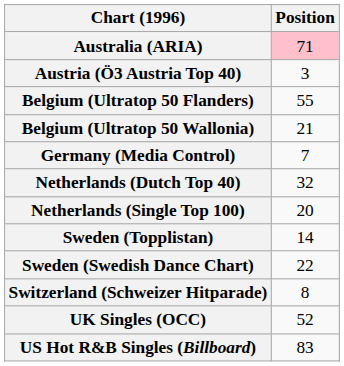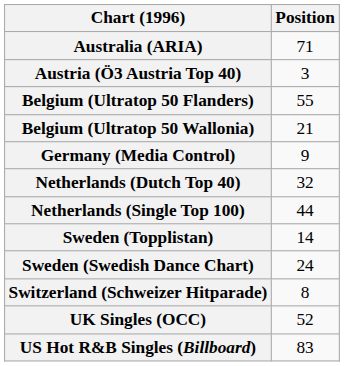 <table class="wikitable sortable plainrowheaders" style="text-align:center">
 <tr>
 <th scope="col">Chart (1996)</th>
 <th scope="col">Position</th>
 </tr>
 <tr>
 <th scope="row">Australia (ARIA)</th>
-<td style="background: pink;">71</td>
+<td>71</td>
 </tr>
 <tr>
 <th scope="row">Austria (Ö3 Austria Top 40)</th>
 <td>3</td>
 </tr>
 <tr>
 <th scope="row">Belgium (Ultratop 50 Flanders)</th>
 <td>55</td>
 </tr>
 <tr>
 <th scope="row">Belgium (Ultratop 50 Wallonia)</th>
 <td>21</td>
 </tr>
 <tr>
 <th scope="row">Germany (Media Control)</th>
-<td>7</td>
+<td>9</td>
 </tr>
 <tr>
 <th scope="row">Netherlands (Dutch Top 40)</th>
 <td>32</td>
 </tr>
 <tr>
 <th scope="row">Netherlands (Single Top 100)</th>
-<td>20</td>
+<td>44</td>
 </tr>
 <tr>
 <th scope="row">Sweden (Topplistan)</th>
 <td>14</td>
 </tr>
 <tr>
 <th scope="row">Sweden (Swedish Dance Chart)</th>
-<td>22</td>
+<td>24</td>
 </tr>
 <tr>
 <th scope="row">Switzerland (Schweizer Hitparade)</th>
 <td>8</td>
 </tr>
 <tr>
 <th scope="row">UK Singles (OCC)</th>
 <td>52</td>
 </tr>
 <tr>
 <th scope="row">US Hot R&B Singles (<em>Billboard</em>)</th>
 <td>83</td>
 </tr>
 </table>
